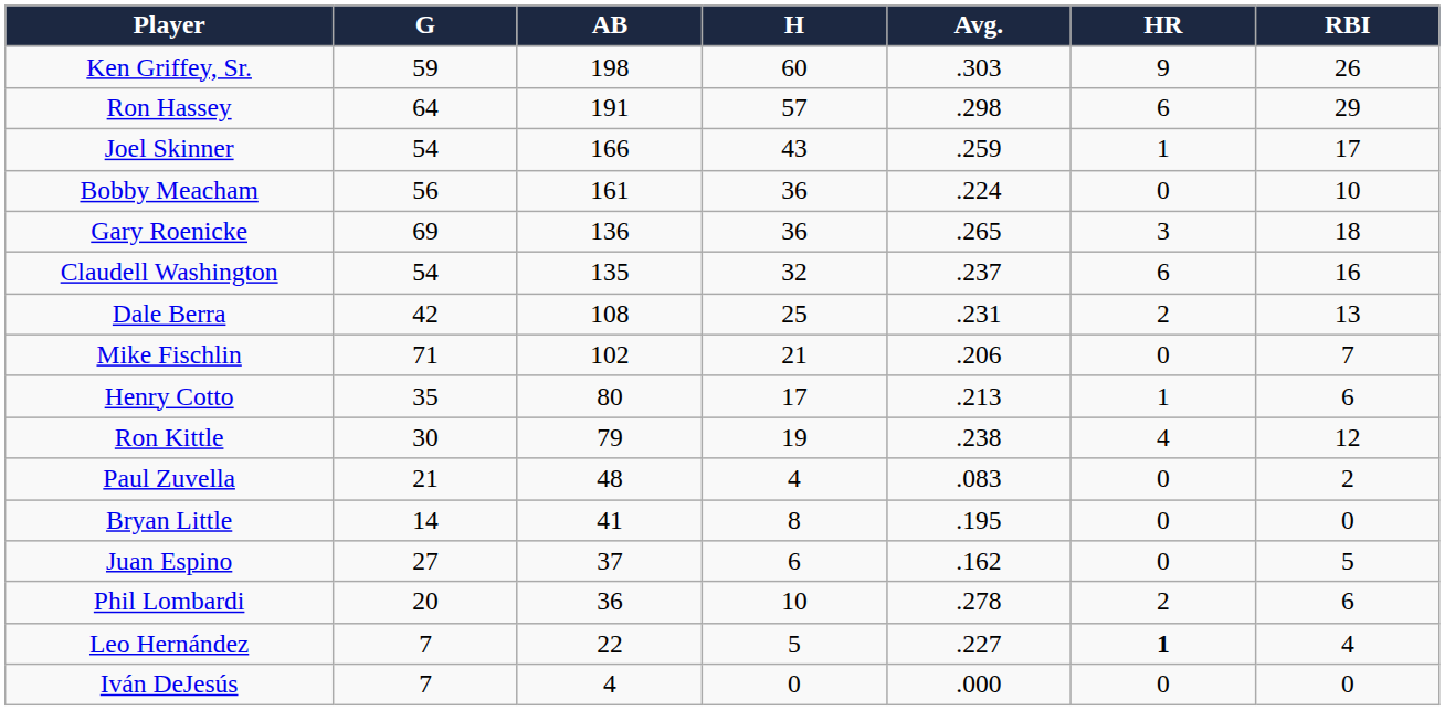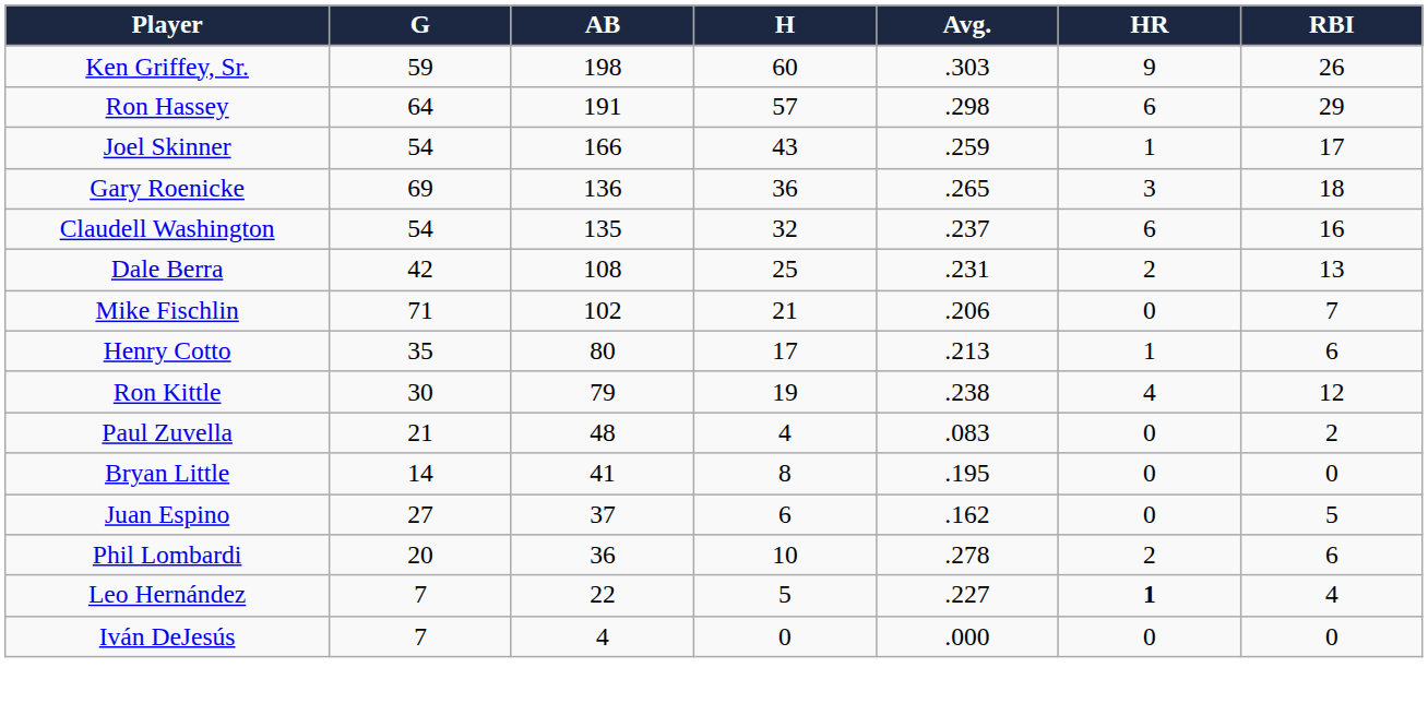 <table class="wikitable sortable">
 <tr>
 <th style="background:#1c2841;color:white;" width="16%">Player</th>
 <th style="background:#1c2841;color:white;" width="9%">G</th>
 <th style="background:#1c2841;color:white;" width="9%">AB</th>
 <th style="background:#1c2841;color:white;" width="9%">H</th>
 <th style="background:#1c2841;color:white;" width="9%">Avg.</th>
 <th style="background:#1c2841;color:white;" width="9%">HR</th>
 <th style="background:#1c2841;color:white;" width="9%">RBI</th>
 </tr>
 <tr align="center">
 <td><a href='#'>Ken Griffey, Sr.</a></td>
 <td>59</td>
 <td>198</td>
 <td>60</td>
 <td>.303</td>
 <td>9</td>
 <td>26</td>
 </tr>
 <tr align="center">
 <td><a href='#'>Ron Hassey</a></td>
 <td>64</td>
 <td>191</td>
 <td>57</td>
 <td>.298</td>
 <td>6</td>
 <td>29</td>
 </tr>
 <tr align="center">
 <td><a href='#'>Joel Skinner</a></td>
 <td>54</td>
 <td>166</td>
 <td>43</td>
 <td>.259</td>
 <td>1</td>
 <td>17</td>
-</tr>
-<tr align="center">
-<td><a href='#'>Bobby Meacham</a></td>
-<td>56</td>
-<td>161</td>
-<td>36</td>
-<td>.224</td>
-<td>0</td>
-<td>10</td>
 </tr>
 <tr align="center">
 <td><a href='#'>Gary Roenicke</a></td>
 <td>69</td>
 <td>136</td>
 <td>36</td>
 <td>.265</td>
 <td>3</td>
 <td>18</td>
 </tr>
 <tr align="center">
 <td><a href='#'>Claudell Washington</a></td>
 <td>54</td>
 <td>135</td>
 <td>32</td>
 <td>.237</td>
 <td>6</td>
 <td>16</td>
 </tr>
 <tr align="center">
 <td><a href='#'>Dale Berra</a></td>
 <td>42</td>
 <td>108</td>
 <td>25</td>
 <td>.231</td>
 <td>2</td>
 <td>13</td>
 </tr>
 <tr align="center">
 <td><a href='#'>Mike Fischlin</a></td>
 <td>71</td>
 <td>102</td>
 <td>21</td>
 <td>.206</td>
 <td>0</td>
 <td>7</td>
 </tr>
 <tr align="center">
 <td><a href='#'>Henry Cotto</a></td>
 <td>35</td>
 <td>80</td>
 <td>17</td>
 <td>.213</td>
 <td>1</td>
 <td>6</td>
 </tr>
 <tr align="center">
 <td><a href='#'>Ron Kittle</a></td>
 <td>30</td>
 <td>79</td>
 <td>19</td>
 <td>.238</td>
 <td>4</td>
 <td>12</td>
 </tr>
 <tr align="center">
 <td><a href='#'>Paul Zuvella</a></td>
 <td>21</td>
 <td>48</td>
 <td>4</td>
 <td>.083</td>
 <td>0</td>
 <td>2</td>
 </tr>
 <tr align="center">
 <td><a href='#'>Bryan Little</a></td>
 <td>14</td>
 <td>41</td>
 <td>8</td>
 <td>.195</td>
 <td>0</td>
 <td>0</td>
 </tr>
 <tr align="center">
 <td><a href='#'>Juan Espino</a></td>
 <td>27</td>
 <td>37</td>
 <td>6</td>
 <td>.162</td>
 <td>0</td>
 <td>5</td>
 </tr>
 <tr align="center">
 <td><a href='#'>Phil Lombardi</a></td>
 <td>20</td>
 <td>36</td>
 <td>10</td>
 <td>.278</td>
 <td>2</td>
 <td>6</td>
 </tr>
 <tr align="center">
 <td><a href='#'>Leo Hernández</a></td>
 <td>7</td>
 <td>22</td>
 <td>5</td>
 <td>.227</td>
 <td><strong>1</strong></td>
 <td>4</td>
 </tr>
 <tr align="center">
 <td><a href='#'>Iván DeJesús</a></td>
 <td>7</td>
 <td>4</td>
 <td>0</td>
 <td>.000</td>
 <td>0</td>
 <td>0</td>
 </tr>
 </table>
